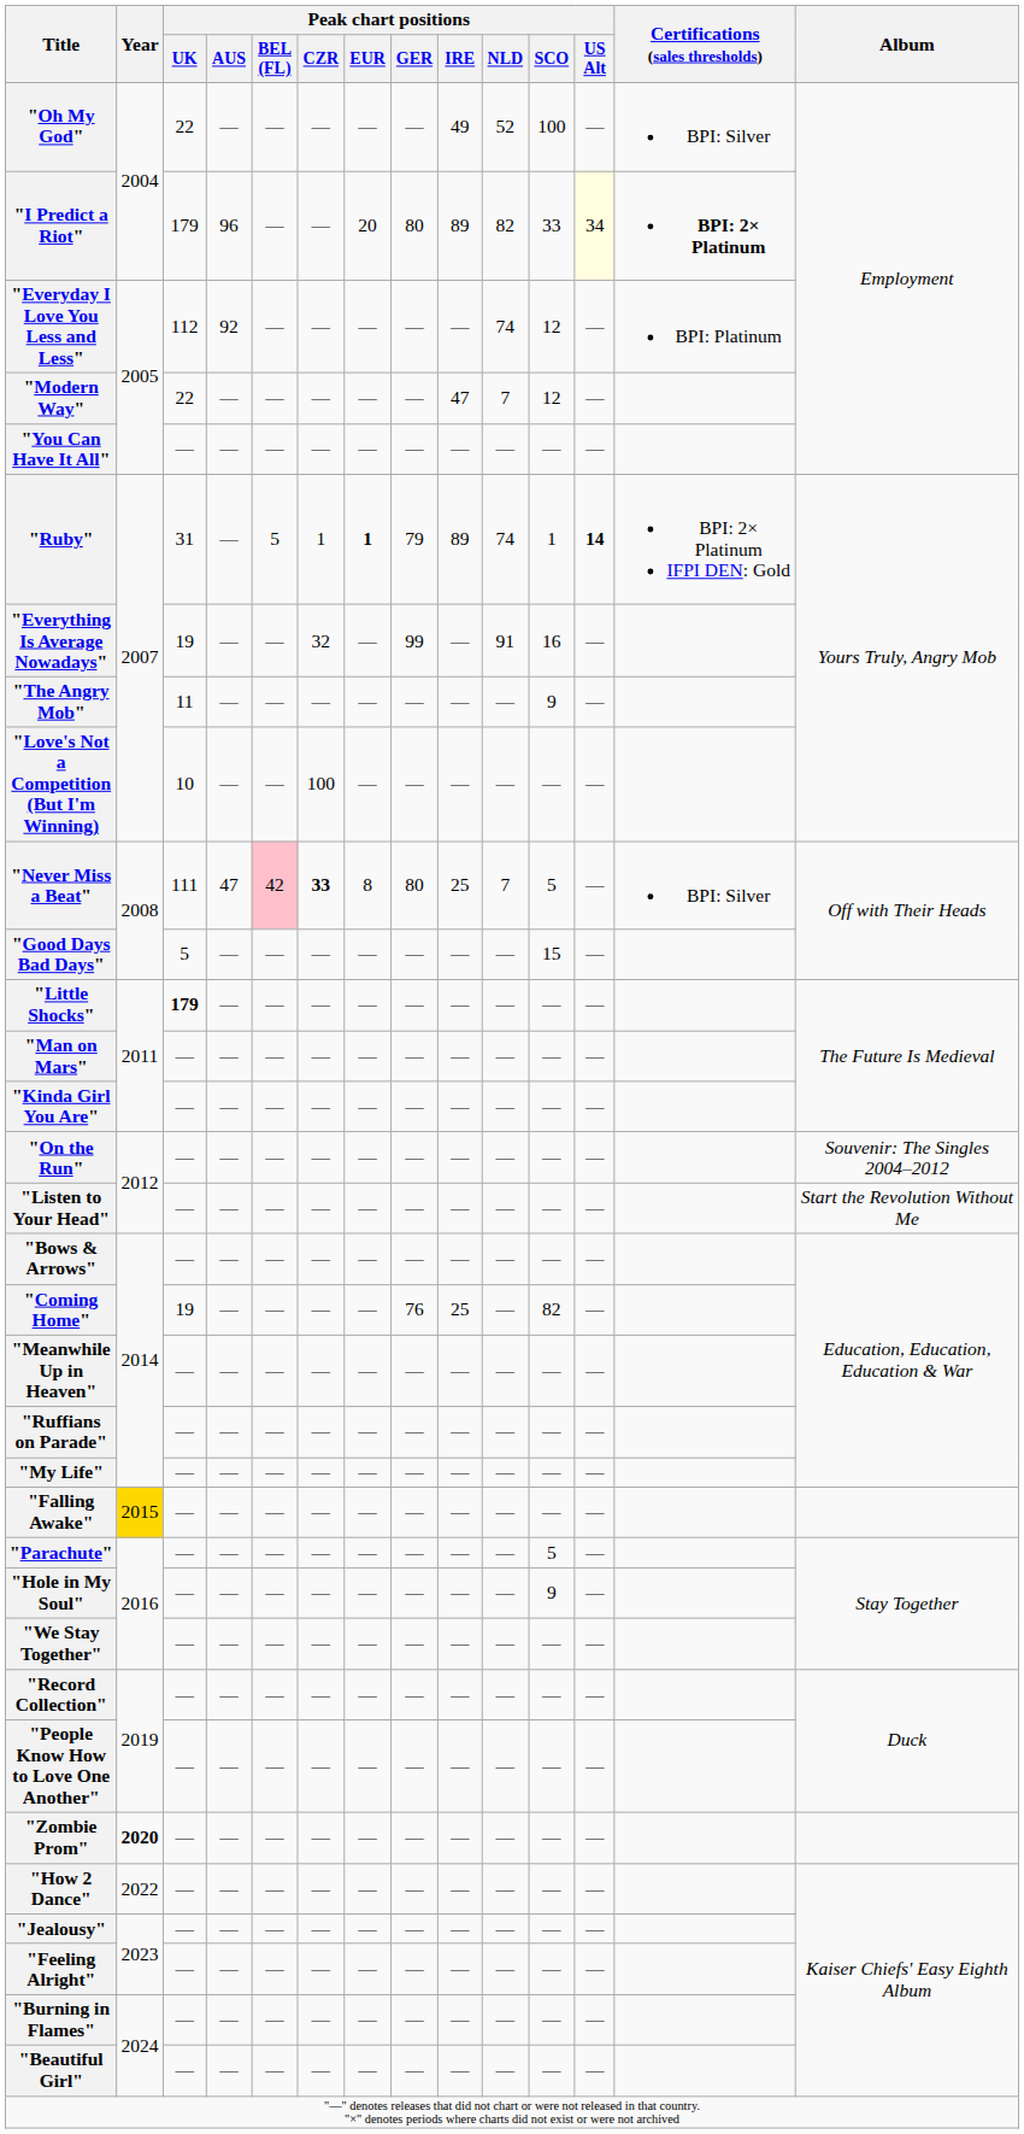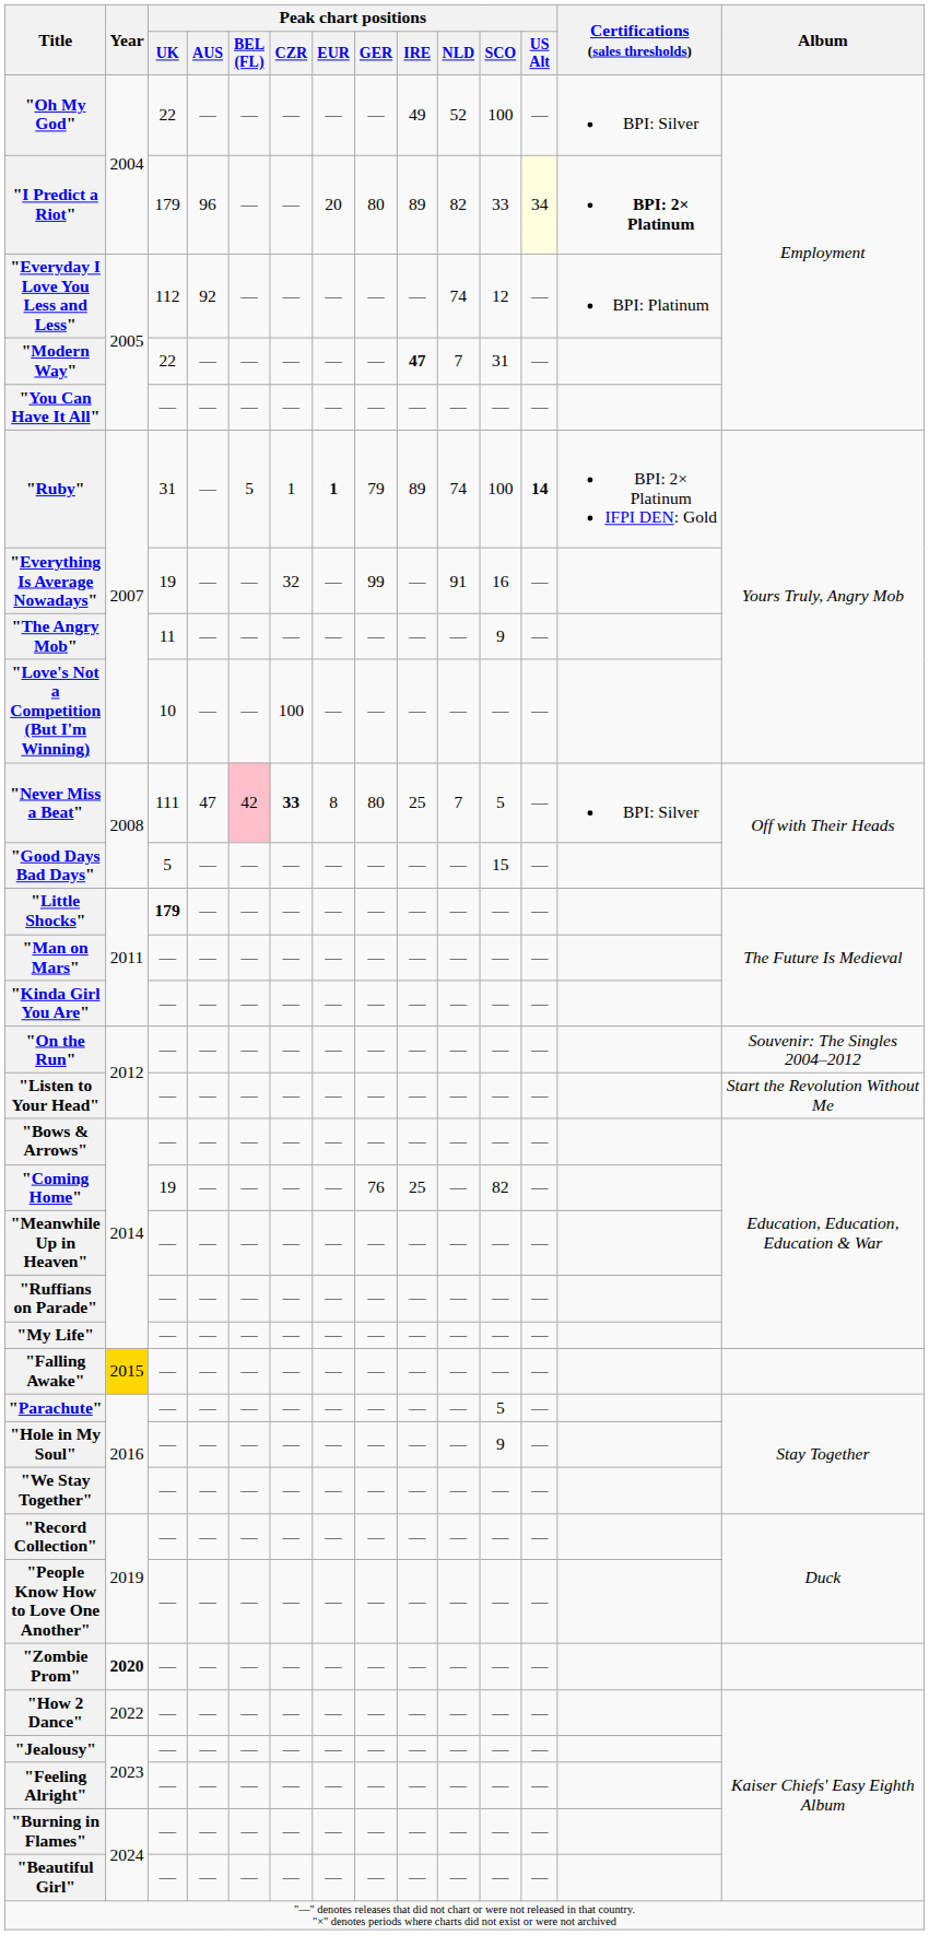 <table class="wikitable plainrowheaders" style="text-align:center;">
 <tr>
 <th scope="col" rowspan="2">Title</th>
 <th scope="col" rowspan="2">Year</th>
 <th scope="col" colspan="10">Peak chart positions</th>
 <th scope="col" rowspan="2" style="width:12em;"><a href='#'>Certifications</a><br><small>(<a href='#'>sales thresholds</a>)</small></th>
 <th scope="col" rowspan="2" style="width:18em;">Album</th>
 </tr>
 <tr>
 <th scope="col" style="width:2.5em;font-size:90%;"><a href='#'>UK</a><br></th>
 <th scope="col" style="width:2.5em;font-size:90%;"><a href='#'>AUS</a><br></th>
 <th scope="col" style="width:2.5em;font-size:90%;"><a href='#'>BEL<br>(FL)</a><br></th>
 <th scope="col" style="width:2.5em;font-size:90%;"><a href='#'>CZR</a><br></th>
 <th scope="col" style="width:2.5em;font-size:90%;"><a href='#'>EUR</a><br></th>
 <th scope="col" style="width:2.5em;font-size:90%;"><a href='#'>GER</a><br></th>
 <th scope="col" style="width:2.5em;font-size:90%;"><a href='#'>IRE</a><br></th>
 <th scope="col" style="width:2.5em;font-size:90%;"><a href='#'>NLD</a><br></th>
 <th scope="col" style="width:2.5em;font-size:90%;"><a href='#'>SCO</a><br></th>
 <th scope="col" style="width:2.5em;font-size:90%;"><a href='#'>US<br>Alt</a><br></th>
 </tr>
 <tr>
 <th scope="row">"<a href='#'>Oh My God</a>"</th>
 <td rowspan="2">2004</td>
 <td>22</td>
 <td>—</td>
 <td>—</td>
 <td>—</td>
 <td>—</td>
 <td>—</td>
 <td>49</td>
 <td>52</td>
 <td>100</td>
 <td>—</td>
 <td><br><ul><li>BPI: Silver</li></ul></td>
 <td rowspan="5"><em>Employment</em></td>
 </tr>
 <tr>
 <th scope="row">"<a href='#'>I Predict a Riot</a>"</th>
 <td>179</td>
 <td>96</td>
 <td>—</td>
 <td>—</td>
 <td>20</td>
 <td>80</td>
 <td>89</td>
 <td>82</td>
 <td>33</td>
 <td style="background: lightyellow;">34</td>
 <td><strong><br><ul><li>BPI: 2× Platinum</li></ul></strong></td>
 </tr>
 <tr>
 <th scope="row">"<a href='#'>Everyday I Love You Less and Less</a>"</th>
 <td rowspan="3">2005</td>
 <td>112</td>
 <td>92</td>
 <td>—</td>
 <td>—</td>
 <td>—</td>
 <td>—</td>
 <td>—</td>
 <td>74</td>
 <td>12</td>
 <td>—</td>
 <td><br><ul><li>BPI: Platinum</li></ul></td>
 </tr>
 <tr>
 <th scope="row">"<a href='#'>Modern Way</a>"</th>
 <td>22</td>
 <td>—</td>
 <td>—</td>
 <td>—</td>
 <td>—</td>
 <td>—</td>
-<td>47</td>
+<td><strong>47</strong></td>
 <td>7</td>
-<td>12</td>
+<td>31</td>
 <td>—</td>
 <td></td>
 </tr>
 <tr>
 <th scope="row">"<a href='#'>You Can Have It All</a>"</th>
 <td>—</td>
 <td>—</td>
 <td>—</td>
 <td>—</td>
 <td>—</td>
 <td>—</td>
 <td>—</td>
 <td>—</td>
 <td>—</td>
 <td>—</td>
 <td></td>
 </tr>
 <tr>
 <th scope="row">"<a href='#'>Ruby</a>"</th>
 <td rowspan="4">2007</td>
 <td>31</td>
 <td>—</td>
 <td>5</td>
 <td>1</td>
 <td><strong>1</strong></td>
 <td>79</td>
 <td>89</td>
 <td>74</td>
-<td>1</td>
+<td>100</td>
 <td><strong>14</strong></td>
 <td><br><ul><li>BPI: 2× Platinum</li><li><a href='#'>IFPI DEN</a>: Gold</li></ul></td>
 <td rowspan="4"><em>Yours Truly, Angry Mob</em></td>
 </tr>
 <tr>
 <th scope="row">"<a href='#'>Everything Is Average Nowadays</a>"</th>
 <td>19</td>
 <td>—</td>
 <td>—</td>
 <td>32</td>
 <td>—</td>
 <td>99</td>
 <td>—</td>
 <td>91</td>
 <td>16</td>
 <td>—</td>
 <td></td>
 </tr>
 <tr>
 <th scope="row">"<a href='#'>The Angry Mob</a>"</th>
 <td>11</td>
 <td>—</td>
 <td>—</td>
 <td>—</td>
 <td>—</td>
 <td>—</td>
 <td>—</td>
 <td>—</td>
 <td>9</td>
 <td>—</td>
 <td></td>
 </tr>
 <tr>
 <th scope="row">"<a href='#'>Love's Not a Competition (But I'm Winning)</a></th>
 <td>10</td>
 <td>—</td>
 <td>—</td>
 <td>100</td>
 <td>—</td>
 <td>—</td>
 <td>—</td>
 <td>—</td>
 <td>—</td>
 <td>—</td>
 <td></td>
 </tr>
 <tr>
 <th scope="row">"<a href='#'>Never Miss a Beat</a>"</th>
 <td rowspan="2">2008</td>
 <td>111</td>
 <td>47</td>
 <td style="background: pink;">42</td>
 <td><strong>33</strong></td>
 <td>8</td>
 <td>80</td>
 <td>25</td>
 <td>7</td>
 <td>5</td>
 <td>—</td>
 <td><br><ul><li>BPI: Silver</li></ul></td>
 <td rowspan="2"><em>Off with Their Heads</em></td>
 </tr>
 <tr>
 <th scope="row">"<a href='#'>Good Days Bad Days</a>"</th>
 <td>5</td>
 <td>—</td>
 <td>—</td>
 <td>—</td>
 <td>—</td>
 <td>—</td>
 <td>—</td>
 <td>—</td>
 <td>15</td>
 <td>—</td>
 <td></td>
 </tr>
 <tr>
 <th scope="row">"<a href='#'>Little Shocks</a>"</th>
 <td rowspan="3">2011</td>
 <td><strong>179</strong></td>
 <td>—</td>
 <td>—</td>
 <td>—</td>
 <td>—</td>
 <td>—</td>
 <td>—</td>
 <td>—</td>
 <td>—</td>
 <td>—</td>
 <td></td>
 <td rowspan="3"><em>The Future Is Medieval</em></td>
 </tr>
 <tr>
 <th scope="row">"<a href='#'>Man on Mars</a>"</th>
 <td>—</td>
 <td>—</td>
 <td>—</td>
 <td>—</td>
 <td>—</td>
 <td>—</td>
 <td>—</td>
 <td>—</td>
 <td>—</td>
 <td>—</td>
 <td></td>
 </tr>
 <tr>
 <th scope="row">"<a href='#'>Kinda Girl You Are</a>"</th>
 <td>—</td>
 <td>—</td>
 <td>—</td>
 <td>—</td>
 <td>—</td>
 <td>—</td>
 <td>—</td>
 <td>—</td>
 <td>—</td>
 <td>—</td>
 <td></td>
 </tr>
 <tr>
 <th scope="row">"<a href='#'>On the Run</a>"</th>
 <td rowspan="2">2012</td>
 <td>—</td>
 <td>—</td>
 <td>—</td>
 <td>—</td>
 <td>—</td>
 <td>—</td>
 <td>—</td>
 <td>—</td>
 <td>—</td>
 <td>—</td>
 <td></td>
 <td><em>Souvenir: The Singles 2004–2012</em></td>
 </tr>
 <tr>
 <th scope="row">"Listen to Your Head"</th>
 <td>—</td>
 <td>—</td>
 <td>—</td>
 <td>—</td>
 <td>—</td>
 <td>—</td>
 <td>—</td>
 <td>—</td>
 <td>—</td>
 <td>—</td>
 <td></td>
 <td><em>Start the Revolution Without Me</em></td>
 </tr>
 <tr>
 <th scope="row">"Bows & Arrows"</th>
 <td rowspan="5">2014</td>
 <td>—</td>
 <td>—</td>
 <td>—</td>
 <td>—</td>
 <td>—</td>
 <td>—</td>
 <td>—</td>
 <td>—</td>
 <td>—</td>
 <td>—</td>
 <td></td>
 <td rowspan="5"><em>Education, Education,<br>Education & War</em></td>
 </tr>
 <tr>
 <th scope="row">"<a href='#'>Coming Home</a>"</th>
 <td>19</td>
 <td>—</td>
 <td>—</td>
 <td>—</td>
 <td>—</td>
 <td>76</td>
 <td>25</td>
 <td>—</td>
 <td>82</td>
 <td>—</td>
 <td></td>
 </tr>
 <tr>
 <th scope="row">"Meanwhile Up in Heaven"</th>
 <td>—</td>
 <td>—</td>
 <td>—</td>
 <td>—</td>
 <td>—</td>
 <td>—</td>
 <td>—</td>
 <td>—</td>
 <td>—</td>
 <td>—</td>
 <td></td>
 </tr>
 <tr>
 <th scope="row">"Ruffians on Parade"</th>
 <td>—</td>
 <td>—</td>
 <td>—</td>
 <td>—</td>
 <td>—</td>
 <td>—</td>
 <td>—</td>
 <td>—</td>
 <td>—</td>
 <td>—</td>
 <td></td>
 </tr>
 <tr>
 <th scope="row">"My Life"</th>
 <td>—</td>
 <td>—</td>
 <td>—</td>
 <td>—</td>
 <td>—</td>
 <td>—</td>
 <td>—</td>
 <td>—</td>
 <td>—</td>
 <td>—</td>
 <td></td>
 </tr>
 <tr>
 <th scope="row">"Falling Awake"</th>
 <td style="background: gold;">2015</td>
 <td>—</td>
 <td>—</td>
 <td>—</td>
 <td>—</td>
 <td>—</td>
 <td>—</td>
 <td>—</td>
 <td>—</td>
 <td>—</td>
 <td>—</td>
 <td></td>
 <td></td>
 </tr>
 <tr>
 <th scope="row">"<a href='#'>Parachute</a>"</th>
 <td rowspan="3">2016</td>
 <td>—</td>
 <td>—</td>
 <td>—</td>
 <td>—</td>
 <td>—</td>
 <td>—</td>
 <td>—</td>
 <td>—</td>
 <td>5</td>
 <td>—</td>
 <td></td>
 <td rowspan="3"><em>Stay Together</em></td>
 </tr>
 <tr>
 <th scope="row">"Hole in My Soul"</th>
 <td>—</td>
 <td>—</td>
 <td>—</td>
 <td>—</td>
 <td>—</td>
 <td>—</td>
 <td>—</td>
 <td>—</td>
 <td>9</td>
 <td>—</td>
 <td></td>
 </tr>
 <tr>
 <th scope="row">"We Stay Together"</th>
 <td>—</td>
 <td>—</td>
 <td>—</td>
 <td>—</td>
 <td>—</td>
 <td>—</td>
 <td>—</td>
 <td>—</td>
 <td>—</td>
 <td>—</td>
 <td></td>
 </tr>
 <tr>
 <th scope="row">"Record Collection"</th>
 <td rowspan="2">2019</td>
 <td>—</td>
 <td>—</td>
 <td>—</td>
 <td>—</td>
 <td>—</td>
 <td>—</td>
 <td>—</td>
 <td>—</td>
 <td>—</td>
 <td>—</td>
 <td></td>
 <td rowspan="2"><em>Duck</em></td>
 </tr>
 <tr>
 <th scope="row">"People Know How to Love One Another"</th>
 <td>—</td>
 <td>—</td>
 <td>—</td>
 <td>—</td>
 <td>—</td>
 <td>—</td>
 <td>—</td>
 <td>—</td>
 <td>—</td>
 <td>—</td>
 <td></td>
 </tr>
 <tr>
 <th scope="row">"Zombie Prom"</th>
 <td><strong>2020</strong></td>
 <td>—</td>
 <td>—</td>
 <td>—</td>
 <td>—</td>
 <td>—</td>
 <td>—</td>
 <td>—</td>
 <td>—</td>
 <td>—</td>
 <td>—</td>
 <td></td>
 <td></td>
 </tr>
 <tr>
 <th scope="row">"How 2 Dance"</th>
 <td>2022</td>
 <td>—</td>
 <td>—</td>
 <td>—</td>
 <td>—</td>
 <td>—</td>
 <td>—</td>
 <td>—</td>
 <td>—</td>
 <td>—</td>
 <td>—</td>
 <td></td>
 <td rowspan="5"><em>Kaiser Chiefs' Easy Eighth Album</em></td>
 </tr>
 <tr>
 <th scope="row">"Jealousy"</th>
 <td rowspan="2">2023</td>
 <td>—</td>
 <td>—</td>
 <td>—</td>
 <td>—</td>
 <td>—</td>
 <td>—</td>
 <td>—</td>
 <td>—</td>
 <td>—</td>
 <td>—</td>
 <td></td>
 </tr>
 <tr>
 <th scope="row">"Feeling Alright"</th>
 <td>—</td>
 <td>—</td>
 <td>—</td>
 <td>—</td>
 <td>—</td>
 <td>—</td>
 <td>—</td>
 <td>—</td>
 <td>—</td>
 <td>—</td>
 <td></td>
 </tr>
 <tr>
 <th scope="row">"Burning in Flames"</th>
 <td rowspan="2">2024</td>
 <td>—</td>
 <td>—</td>
 <td>—</td>
 <td>—</td>
 <td>—</td>
 <td>—</td>
 <td>—</td>
 <td>—</td>
 <td>—</td>
 <td>—</td>
 <td></td>
 </tr>
 <tr>
 <th scope="row">"Beautiful Girl"</th>
 <td>—</td>
 <td>—</td>
 <td>—</td>
 <td>—</td>
 <td>—</td>
 <td>—</td>
 <td>—</td>
 <td>—</td>
 <td>—</td>
 <td>—</td>
 <td></td>
 </tr>
 <tr>
 <td colspan="15" style="text-align:center; font-size:8pt;">"—" denotes releases that did not chart or were not released in that country.<br>"×" denotes periods where charts did not exist or were not archived</td>
 </tr>
 </table>
